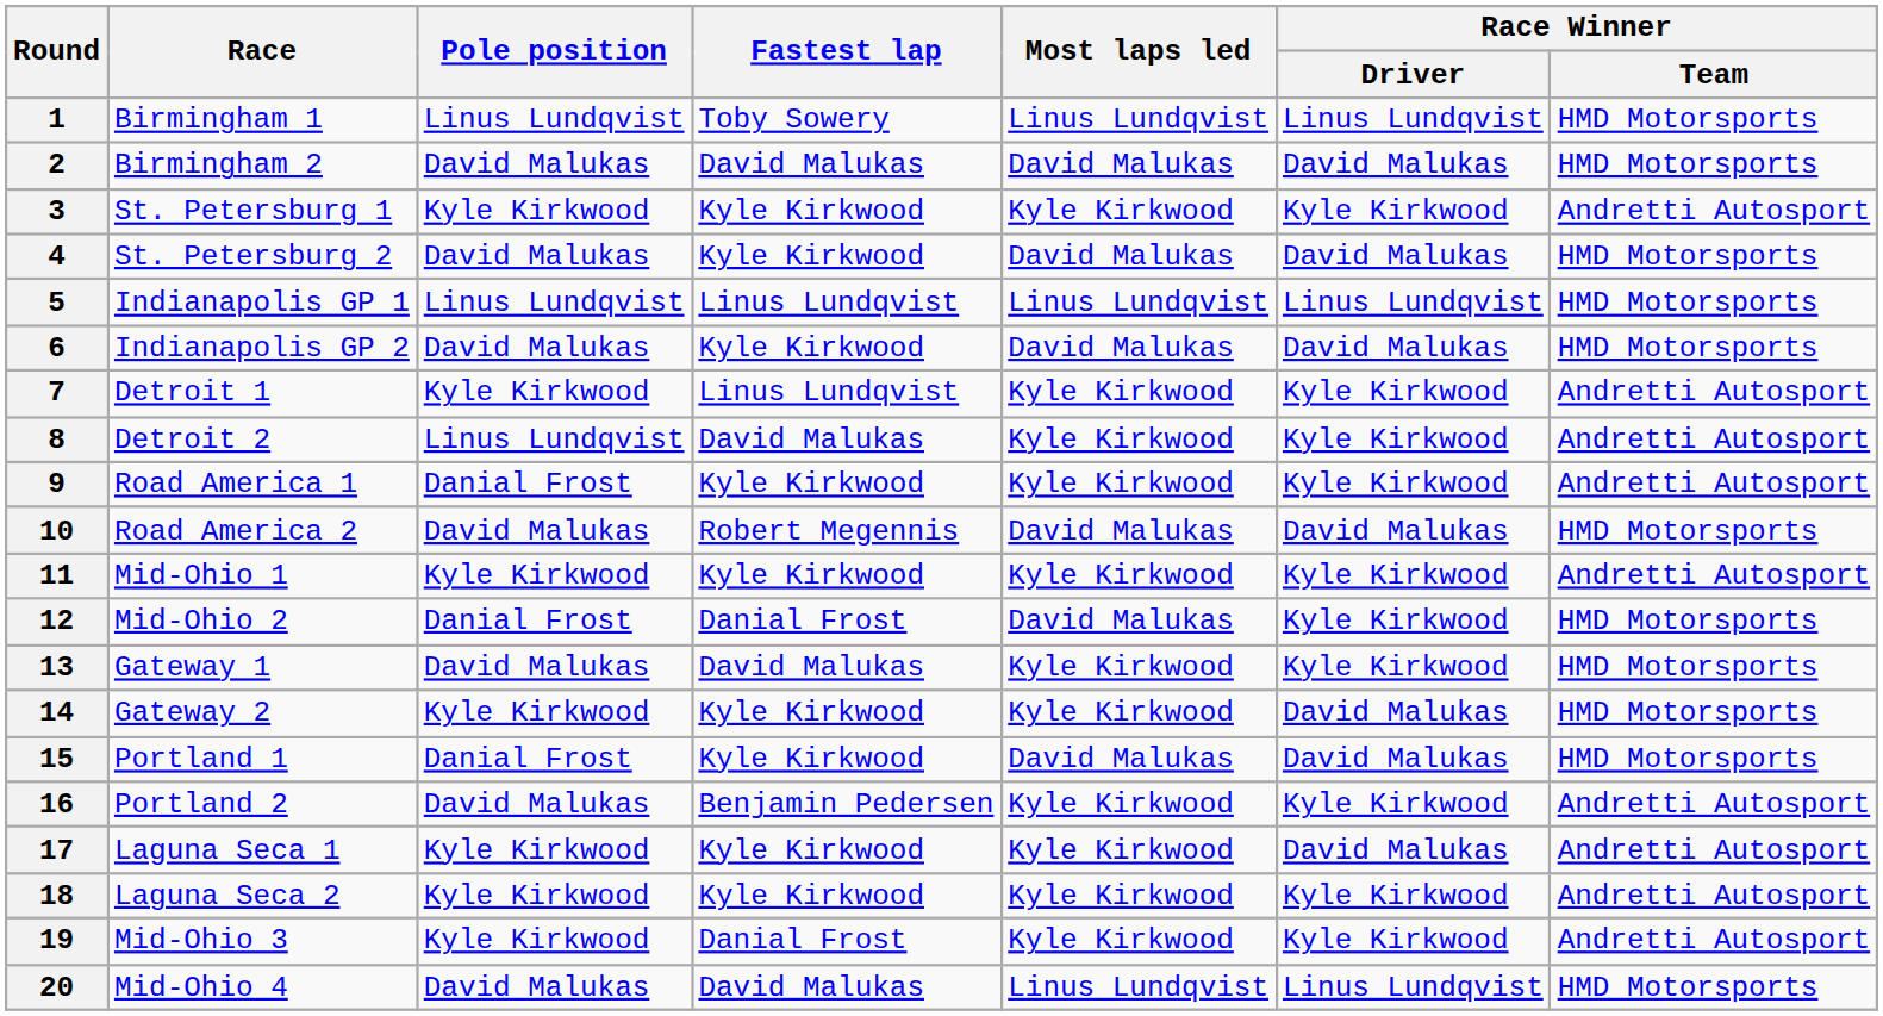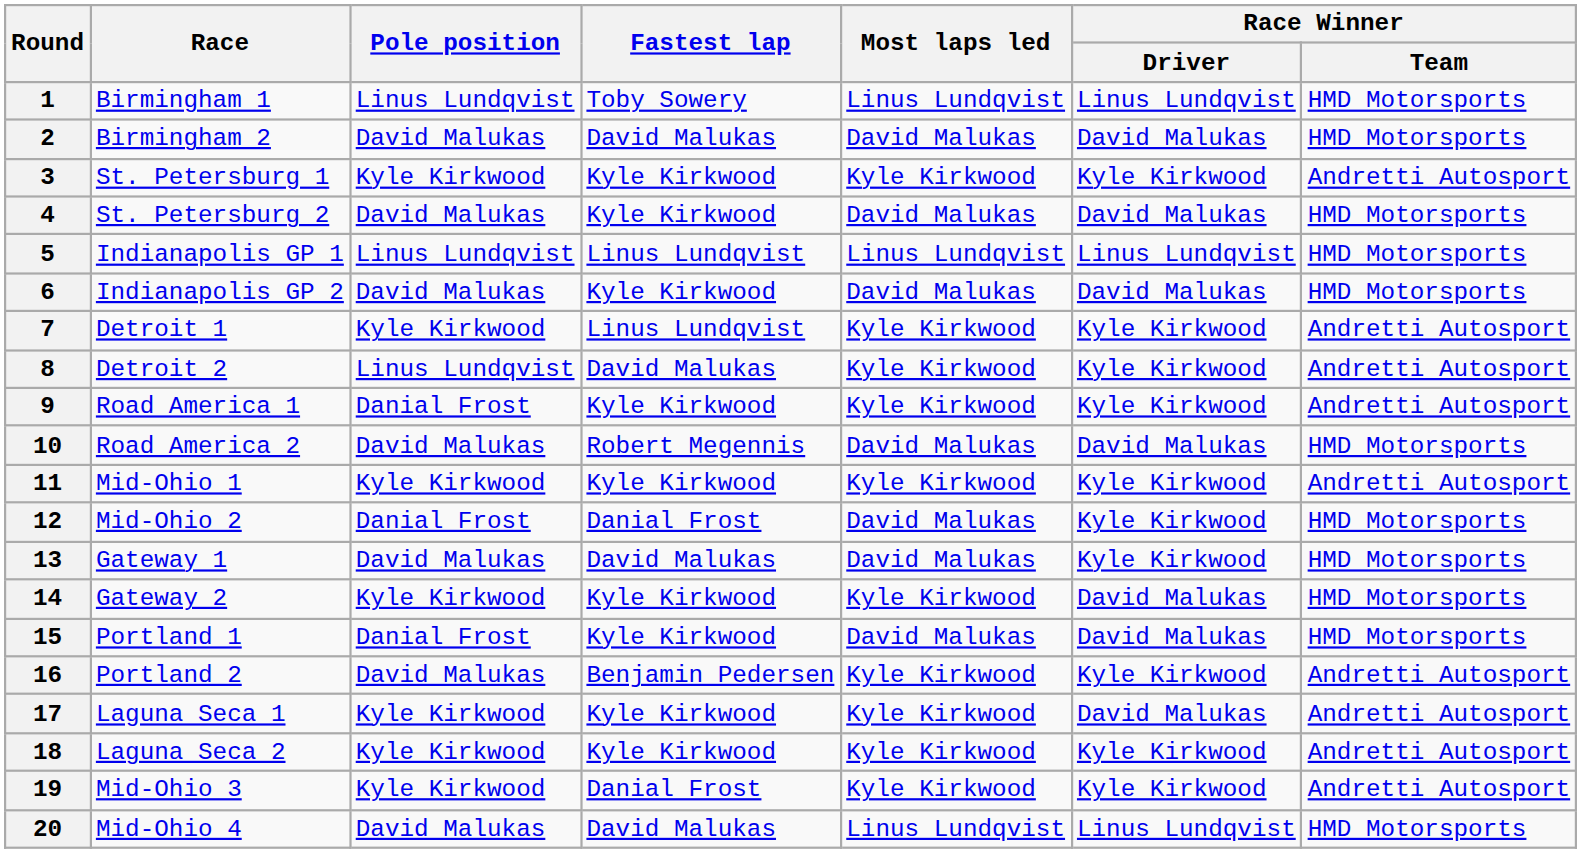 <table class="wikitable" style="font-size: 85%">
 <tr>
 <th rowspan="2">Round</th>
 <th rowspan="2">Race</th>
 <th rowspan="2"><a href='#'>Pole position</a></th>
 <th rowspan="2"><a href='#'>Fastest lap</a></th>
 <th rowspan="2">Most laps led</th>
 <th colspan="2">Race Winner</th>
 </tr>
 <tr>
 <th>Driver</th>
 <th>Team</th>
 </tr>
 <tr>
 <th>1</th>
 <td><a href='#'>Birmingham 1</a></td>
 <td> <a href='#'>Linus Lundqvist</a></td>
 <td> <a href='#'>Toby Sowery</a></td>
 <td> <a href='#'>Linus Lundqvist</a></td>
 <td> <a href='#'>Linus Lundqvist</a></td>
 <td><a href='#'>HMD Motorsports</a></td>
 </tr>
 <tr>
 <th>2</th>
 <td><a href='#'>Birmingham 2</a></td>
 <td> <a href='#'>David Malukas</a></td>
 <td> <a href='#'>David Malukas</a></td>
 <td> <a href='#'>David Malukas</a></td>
 <td> <a href='#'>David Malukas</a></td>
 <td><a href='#'>HMD Motorsports</a></td>
 </tr>
 <tr>
 <th>3</th>
 <td><a href='#'>St. Petersburg 1</a></td>
 <td> <a href='#'>Kyle Kirkwood</a></td>
 <td> <a href='#'>Kyle Kirkwood</a></td>
 <td> <a href='#'>Kyle Kirkwood</a></td>
 <td> <a href='#'>Kyle Kirkwood</a></td>
 <td><a href='#'>Andretti Autosport</a></td>
 </tr>
 <tr>
 <th>4</th>
 <td><a href='#'>St. Petersburg 2</a></td>
 <td> <a href='#'>David Malukas</a></td>
 <td> <a href='#'>Kyle Kirkwood</a></td>
 <td> <a href='#'>David Malukas</a></td>
 <td> <a href='#'>David Malukas</a></td>
 <td><a href='#'>HMD Motorsports</a></td>
 </tr>
 <tr>
 <th>5</th>
 <td><a href='#'>Indianapolis GP 1</a></td>
 <td> <a href='#'>Linus Lundqvist</a></td>
 <td> <a href='#'>Linus Lundqvist</a></td>
 <td> <a href='#'>Linus Lundqvist</a></td>
 <td> <a href='#'>Linus Lundqvist</a></td>
 <td><a href='#'>HMD Motorsports</a></td>
 </tr>
 <tr>
 <th>6</th>
 <td><a href='#'>Indianapolis GP 2</a></td>
 <td> <a href='#'>David Malukas</a></td>
 <td> <a href='#'>Kyle Kirkwood</a></td>
 <td> <a href='#'>David Malukas</a></td>
 <td> <a href='#'>David Malukas</a></td>
 <td><a href='#'>HMD Motorsports</a></td>
 </tr>
 <tr>
 <th>7</th>
 <td><a href='#'>Detroit 1</a></td>
 <td> <a href='#'>Kyle Kirkwood</a></td>
 <td> <a href='#'>Linus Lundqvist</a></td>
 <td> <a href='#'>Kyle Kirkwood</a></td>
 <td> <a href='#'>Kyle Kirkwood</a></td>
 <td><a href='#'>Andretti Autosport</a></td>
 </tr>
 <tr>
 <th>8</th>
 <td><a href='#'>Detroit 2</a></td>
 <td> <a href='#'>Linus Lundqvist</a></td>
 <td> <a href='#'>David Malukas</a></td>
 <td> <a href='#'>Kyle Kirkwood</a></td>
 <td> <a href='#'>Kyle Kirkwood</a></td>
 <td><a href='#'>Andretti Autosport</a></td>
 </tr>
 <tr>
 <th>9</th>
 <td><a href='#'>Road America 1</a></td>
 <td> <a href='#'>Danial Frost</a></td>
 <td> <a href='#'>Kyle Kirkwood</a></td>
 <td> <a href='#'>Kyle Kirkwood</a></td>
 <td> <a href='#'>Kyle Kirkwood</a></td>
 <td><a href='#'>Andretti Autosport</a></td>
 </tr>
 <tr>
 <th>10</th>
 <td><a href='#'>Road America 2</a></td>
 <td> <a href='#'>David Malukas</a></td>
 <td> <a href='#'>Robert Megennis</a></td>
 <td> <a href='#'>David Malukas</a></td>
 <td> <a href='#'>David Malukas</a></td>
 <td><a href='#'>HMD Motorsports</a></td>
 </tr>
 <tr>
 <th>11</th>
 <td><a href='#'>Mid-Ohio 1</a></td>
 <td> <a href='#'>Kyle Kirkwood</a></td>
 <td> <a href='#'>Kyle Kirkwood</a></td>
 <td> <a href='#'>Kyle Kirkwood</a></td>
 <td> <a href='#'>Kyle Kirkwood</a></td>
 <td><a href='#'>Andretti Autosport</a></td>
 </tr>
 <tr>
 <th>12</th>
 <td><a href='#'>Mid-Ohio 2</a></td>
 <td> <a href='#'>Danial Frost</a></td>
 <td> <a href='#'>Danial Frost</a></td>
 <td> <a href='#'>David Malukas</a></td>
 <td> <a href='#'>Kyle Kirkwood</a></td>
 <td><a href='#'>HMD Motorsports</a></td>
 </tr>
 <tr>
 <th>13</th>
 <td><a href='#'>Gateway 1</a></td>
 <td> <a href='#'>David Malukas</a></td>
 <td> <a href='#'>David Malukas</a></td>
-<td> <a href='#'>Kyle Kirkwood</a></td>
+<td> <a href='#'>David Malukas</a></td>
 <td> <a href='#'>Kyle Kirkwood</a></td>
 <td><a href='#'>HMD Motorsports</a></td>
 </tr>
 <tr>
 <th>14</th>
 <td><a href='#'>Gateway 2</a></td>
 <td> <a href='#'>Kyle Kirkwood</a></td>
 <td> <a href='#'>Kyle Kirkwood</a></td>
 <td> <a href='#'>Kyle Kirkwood</a></td>
 <td> <a href='#'>David Malukas</a></td>
 <td><a href='#'>HMD Motorsports</a></td>
 </tr>
 <tr>
 <th>15</th>
 <td><a href='#'>Portland 1</a></td>
 <td> <a href='#'>Danial Frost</a></td>
 <td> <a href='#'>Kyle Kirkwood</a></td>
 <td> <a href='#'>David Malukas</a></td>
 <td> <a href='#'>David Malukas</a></td>
 <td><a href='#'>HMD Motorsports</a></td>
 </tr>
 <tr>
 <th>16</th>
 <td><a href='#'>Portland 2</a></td>
 <td> <a href='#'>David Malukas</a></td>
 <td> <a href='#'>Benjamin Pedersen</a></td>
 <td> <a href='#'>Kyle Kirkwood</a></td>
 <td> <a href='#'>Kyle Kirkwood</a></td>
 <td><a href='#'>Andretti Autosport</a></td>
 </tr>
 <tr>
 <th>17</th>
 <td><a href='#'>Laguna Seca 1</a></td>
 <td> <a href='#'>Kyle Kirkwood</a></td>
 <td> <a href='#'>Kyle Kirkwood</a></td>
 <td> <a href='#'>Kyle Kirkwood</a></td>
 <td> <a href='#'>David Malukas</a></td>
 <td><a href='#'>Andretti Autosport</a></td>
 </tr>
 <tr>
 <th>18</th>
 <td><a href='#'>Laguna Seca 2</a></td>
 <td> <a href='#'>Kyle Kirkwood</a></td>
 <td> <a href='#'>Kyle Kirkwood</a></td>
 <td> <a href='#'>Kyle Kirkwood</a></td>
 <td> <a href='#'>Kyle Kirkwood</a></td>
 <td><a href='#'>Andretti Autosport</a></td>
 </tr>
 <tr>
 <th>19</th>
 <td><a href='#'>Mid-Ohio 3</a></td>
 <td> <a href='#'>Kyle Kirkwood</a></td>
 <td> <a href='#'>Danial Frost</a></td>
 <td> <a href='#'>Kyle Kirkwood</a></td>
 <td> <a href='#'>Kyle Kirkwood</a></td>
 <td><a href='#'>Andretti Autosport</a></td>
 </tr>
 <tr>
 <th>20</th>
 <td><a href='#'>Mid-Ohio 4</a></td>
 <td> <a href='#'>David Malukas</a></td>
 <td> <a href='#'>David Malukas</a></td>
 <td> <a href='#'>Linus Lundqvist</a></td>
 <td> <a href='#'>Linus Lundqvist</a></td>
 <td><a href='#'>HMD Motorsports</a></td>
 </tr>
 </table>
